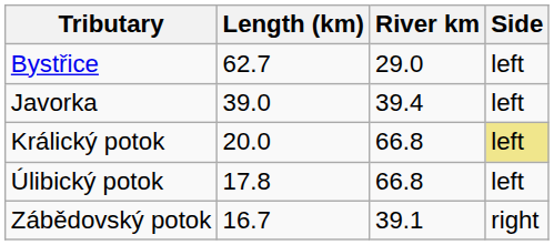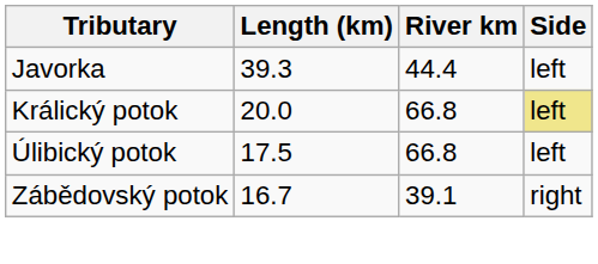 <table class="wikitable">
 <tr>
 <th>Tributary</th>
 <th>Length (km)</th>
 <th>River km</th>
 <th>Side</th>
 </tr>
 <tr>
-<td><a href='#'>Bystřice</a></td>
-<td>62.7</td>
-<td>29.0</td>
-<td>left</td>
-</tr>
-<tr>
 <td>Javorka</td>
-<td>39.0</td>
-<td>39.4</td>
+<td>39.3</td>
+<td>44.4</td>
 <td>left</td>
 </tr>
 <tr>
 <td>Králický potok</td>
 <td>20.0</td>
 <td>66.8</td>
 <td style="background: khaki;">left</td>
 </tr>
 <tr>
 <td>Úlibický potok</td>
-<td>17.8</td>
+<td>17.5</td>
 <td>66.8</td>
 <td>left</td>
 </tr>
 <tr>
 <td>Zábědovský potok</td>
 <td>16.7</td>
 <td>39.1</td>
 <td>right</td>
 </tr>
 </table>
